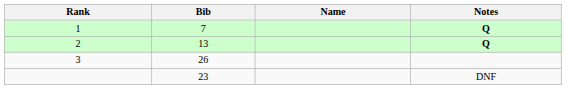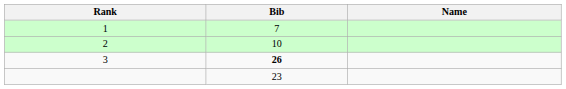 <table class="wikitable" style="text-align:center;" width=70%>
 <tr>
 <th>Rank</th>
 <th>Bib</th>
 <th>Name</th>
-<th>Notes</th>
 </tr>
 <tr bgcolor="#ccffcc">
 <td>1</td>
 <td>7</td>
 <td align=left></td>
-<td><strong>Q</strong></td>
 </tr>
 <tr bgcolor="#ccffcc">
 <td>2</td>
-<td>13</td>
+<td>10</td>
 <td align=left></td>
-<td><strong>Q</strong></td>
 </tr>
 <tr>
 <td>3</td>
-<td>26</td>
+<td><strong>26</strong></td>
 <td align=left></td>
-<td></td>
 </tr>
 <tr>
 <td></td>
 <td>23</td>
 <td align=left></td>
-<td>DNF</td>
 </tr>
 </table>
